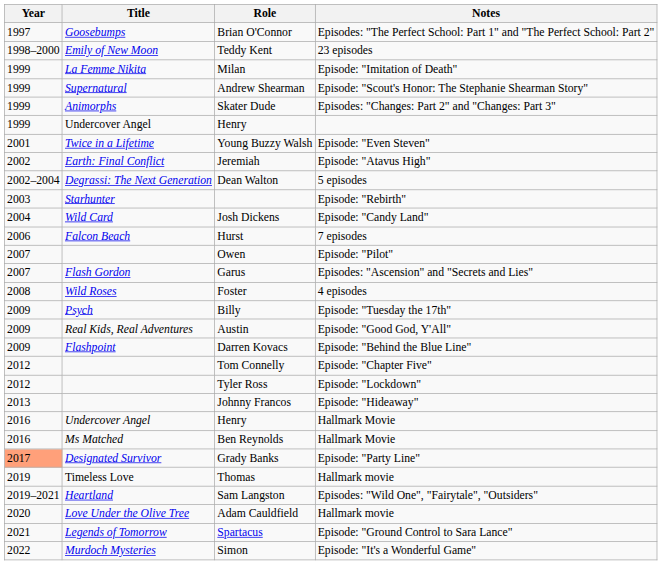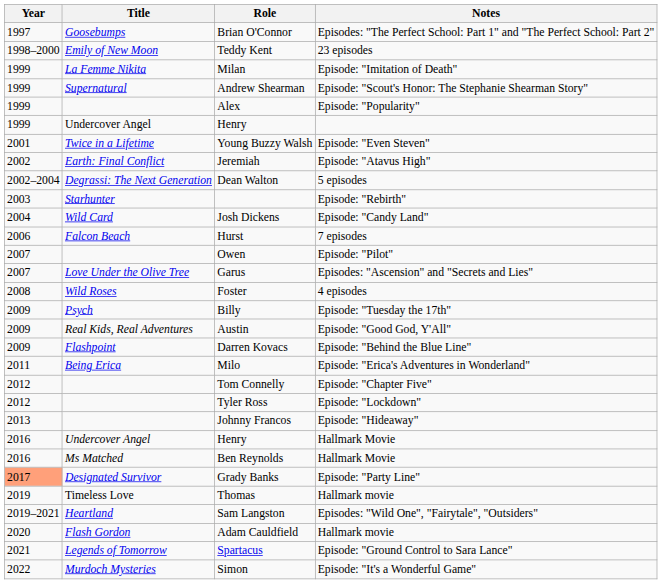 <table class="wikitable sortable">
 <tr>
 <th>Year</th>
 <th>Title</th>
 <th>Role</th>
 <th>Notes</th>
 </tr>
 <tr>
 <td>1997</td>
 <td><em><a href='#'>Goosebumps</a></em></td>
 <td>Brian O'Connor</td>
 <td>Episodes: "The Perfect School: Part 1" and "The Perfect School: Part 2"</td>
 </tr>
 <tr>
 <td>1998–2000</td>
 <td><em><a href='#'>Emily of New Moon</a></em></td>
 <td>Teddy Kent</td>
 <td>23 episodes</td>
 </tr>
 <tr>
 <td>1999</td>
 <td><em><a href='#'>La Femme Nikita</a></em></td>
 <td>Milan</td>
 <td>Episode: "Imitation of Death"</td>
 </tr>
 <tr>
 <td>1999</td>
 <td><em><a href='#'>Supernatural</a></em></td>
 <td>Andrew Shearman</td>
 <td>Episode: "Scout's Honor: The Stephanie Shearman Story"</td>
 </tr>
 <tr>
 <td>1999</td>
-<td><em><a href='#'>Animorphs</a></em></td>
-<td>Skater Dude</td>
-<td>Episodes: "Changes: Part 2" and "Changes: Part 3"</td>
+<td><em></em></td>
+<td>Alex</td>
+<td>Episode: "Popularity"</td>
 </tr>
 <tr>
 <td>1999</td>
 <td>Undercover Angel</td>
 <td>Henry</td>
 <td></td>
 </tr>
 <tr>
 <td>2001</td>
 <td><em><a href='#'>Twice in a Lifetime</a></em></td>
 <td>Young Buzzy Walsh</td>
 <td>Episode: "Even Steven"</td>
 </tr>
 <tr>
 <td>2002</td>
 <td><em><a href='#'>Earth: Final Conflict</a></em></td>
 <td>Jeremiah</td>
 <td>Episode: "Atavus High"</td>
 </tr>
 <tr>
 <td>2002–2004</td>
 <td><em><a href='#'>Degrassi: The Next Generation</a></em></td>
 <td>Dean Walton</td>
 <td>5 episodes</td>
 </tr>
 <tr>
 <td>2003</td>
 <td><em><a href='#'>Starhunter</a></em></td>
 <td></td>
 <td>Episode: "Rebirth"</td>
 </tr>
 <tr>
 <td>2004</td>
 <td><em><a href='#'>Wild Card</a></em></td>
 <td>Josh Dickens</td>
 <td>Episode: "Candy Land"</td>
 </tr>
 <tr>
 <td>2006</td>
 <td><em><a href='#'>Falcon Beach</a></em></td>
 <td>Hurst</td>
 <td>7 episodes</td>
 </tr>
 <tr>
 <td>2007</td>
 <td><em></em></td>
 <td>Owen</td>
 <td>Episode: "Pilot"</td>
 </tr>
 <tr>
 <td>2007</td>
-<td><em><a href='#'>Flash Gordon</a></em></td>
+<td><em><a href='#'>Love Under the Olive Tree</a></em></td>
 <td>Garus</td>
 <td>Episodes: "Ascension" and "Secrets and Lies"</td>
 </tr>
 <tr>
 <td>2008</td>
 <td><em><a href='#'>Wild Roses</a></em></td>
 <td>Foster</td>
 <td>4 episodes</td>
 </tr>
 <tr>
 <td>2009</td>
 <td><em><a href='#'>Psych</a></em></td>
 <td>Billy</td>
 <td>Episode: "Tuesday the 17th"</td>
 </tr>
 <tr>
 <td>2009</td>
 <td><em>Real Kids, Real Adventures</em></td>
 <td>Austin</td>
 <td>Episode: "Good God, Y'All"</td>
 </tr>
 <tr>
 <td>2009</td>
 <td><em><a href='#'>Flashpoint</a></em></td>
 <td>Darren Kovacs</td>
 <td>Episode: "Behind the Blue Line"</td>
+</tr>
+<tr>
+<td>2011</td>
+<td><em><a href='#'>Being Erica</a></em></td>
+<td>Milo</td>
+<td>Episode: "Erica's Adventures in Wonderland"</td>
 </tr>
 <tr>
 <td>2012</td>
 <td><em></em></td>
 <td>Tom Connelly</td>
 <td>Episode: "Chapter Five"</td>
 </tr>
 <tr>
 <td>2012</td>
 <td><em></em></td>
 <td>Tyler Ross</td>
 <td>Episode: "Lockdown"</td>
 </tr>
 <tr>
 <td>2013</td>
 <td><em></em></td>
 <td>Johnny Francos</td>
 <td>Episode: "Hideaway"</td>
 </tr>
 <tr>
 <td>2016</td>
 <td><em>Undercover Angel</em></td>
 <td>Henry</td>
 <td>Hallmark Movie</td>
 </tr>
 <tr>
 <td>2016</td>
 <td><em>Ms Matched</em></td>
 <td>Ben Reynolds</td>
 <td>Hallmark Movie</td>
 </tr>
 <tr>
 <td style="background: lightsalmon;">2017</td>
 <td><em><a href='#'>Designated Survivor</a></em></td>
 <td>Grady Banks</td>
 <td>Episode: "Party Line"</td>
 </tr>
 <tr>
 <td>2019</td>
 <td>Timeless Love</td>
 <td>Thomas</td>
 <td>Hallmark movie</td>
 </tr>
 <tr>
 <td>2019–2021</td>
 <td><em><a href='#'>Heartland</a></em></td>
 <td>Sam Langston</td>
 <td>Episodes: "Wild One", "Fairytale", "Outsiders"</td>
 </tr>
 <tr>
 <td>2020</td>
-<td><em><a href='#'>Love Under the Olive Tree</a></em></td>
+<td><em><a href='#'>Flash Gordon</a></em></td>
 <td>Adam Cauldfield</td>
 <td>Hallmark movie</td>
 </tr>
 <tr>
 <td>2021</td>
 <td><em><a href='#'>Legends of Tomorrow</a></em></td>
 <td><a href='#'>Spartacus</a></td>
 <td>Episode: "Ground Control to Sara Lance"</td>
 </tr>
 <tr>
 <td>2022</td>
 <td><em><a href='#'>Murdoch Mysteries</a></em></td>
 <td>Simon</td>
 <td>Episode: "It's a Wonderful Game"</td>
 </tr>
 </table>
